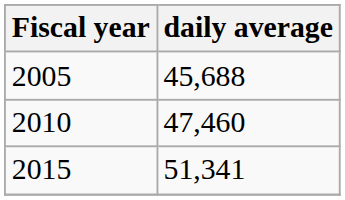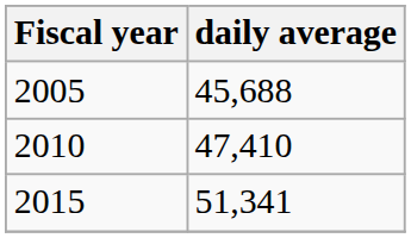 <table class="wikitable">
 <tr>
 <th>Fiscal year</th>
 <th>daily average</th>
 </tr>
 <tr>
 <td>2005</td>
 <td>45,688</td>
 </tr>
 <tr>
 <td>2010</td>
-<td>47,460</td>
+<td>47,410</td>
 </tr>
 <tr>
 <td>2015</td>
 <td>51,341</td>
 </tr>
 <tr>
 </tr>
 </table>
